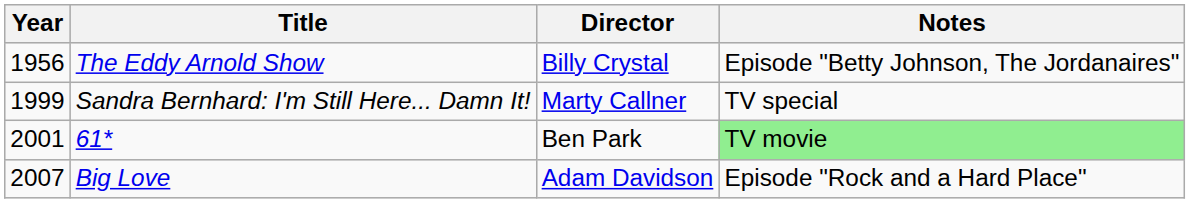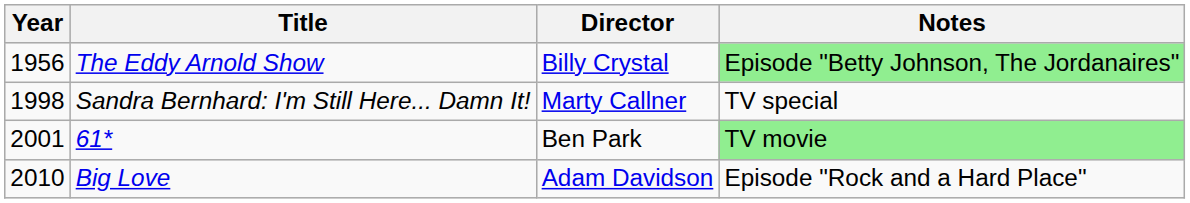 <table class="wikitable">
 <tr>
 <th>Year</th>
 <th>Title</th>
 <th>Director</th>
 <th>Notes</th>
 </tr>
 <tr>
 <td>1956</td>
 <td><em><a href='#'>The Eddy Arnold Show</a></em></td>
 <td><a href='#'>Billy Crystal</a></td>
-<td>Episode "Betty Johnson, The Jordanaires"</td>
+<td style="background: lightgreen;">Episode "Betty Johnson, The Jordanaires"</td>
 </tr>
 <tr>
-<td>1999</td>
+<td>1998</td>
 <td><em>Sandra Bernhard: I'm Still Here... Damn It!</em></td>
 <td><a href='#'>Marty Callner</a></td>
 <td>TV special</td>
 </tr>
 <tr>
 <td>2001</td>
 <td><em><a href='#'>61*</a></em></td>
 <td>Ben Park</td>
 <td style="background: lightgreen;">TV movie</td>
 </tr>
 <tr>
-<td>2007</td>
+<td>2010</td>
 <td><em><a href='#'>Big Love</a></em></td>
 <td><a href='#'>Adam Davidson</a></td>
 <td>Episode "Rock and a Hard Place"</td>
 </tr>
 </table>
